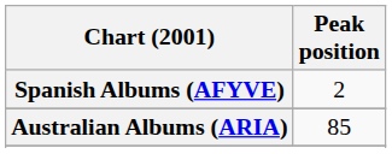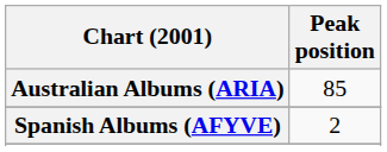 <table class="wikitable sortable plainrowheaders" style="text-align:center">
 <tr>
 <th scope="col">Chart (2001)</th>
 <th scope="col">Peak<br>position</th>
 </tr>
 <tr>
-<th scope="row">Spanish Albums (<a href='#'>AFYVE</a>)</th>
-<td>2</td>
+<th scope="row">Australian Albums (<a href='#'>ARIA</a>)</th>
+<td>85</td>
 </tr>
 <tr>
 </tr>
 <tr>
 </tr>
 <tr>
 </tr>
 <tr>
 </tr>
 <tr>
 </tr>
 <tr>
 </tr>
 <tr>
 </tr>
 <tr>
 </tr>
 <tr>
 </tr>
 <tr>
 </tr>
 <tr>
 </tr>
 <tr>
-<th scope="row">Australian Albums (<a href='#'>ARIA</a>)</th>
-<td>85</td>
+<th scope="row">Spanish Albums (<a href='#'>AFYVE</a>)</th>
+<td>2</td>
 </tr>
 <tr>
 </tr>
 <tr>
 </tr>
 <tr>
 </tr>
 <tr>
 </tr>
 </table>
